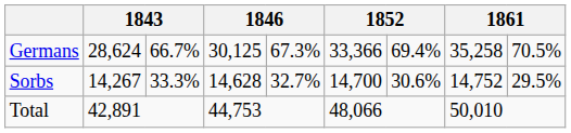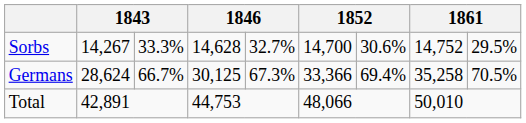 <table class="wikitable">
 <tr>
 <th></th>
 <th colspan="2">1843</th>
 <th colspan="2">1846</th>
 <th colspan="2">1852</th>
 <th colspan="2">1861</th>
+</tr>
+<tr>
+<td><a href='#'>Sorbs</a></td>
+<td>14,267</td>
+<td>33.3%</td>
+<td>14,628</td>
+<td>32.7%</td>
+<td>14,700</td>
+<td>30.6%</td>
+<td>14,752</td>
+<td>29.5%</td>
 </tr>
 <tr>
 <td><a href='#'>Germans</a></td>
 <td>28,624</td>
 <td>66.7%</td>
 <td>30,125</td>
 <td>67.3%</td>
 <td>33,366</td>
 <td>69.4%</td>
 <td>35,258</td>
 <td>70.5%</td>
 </tr>
 <tr>
-<td><a href='#'>Sorbs</a></td>
-<td>14,267</td>
-<td>33.3%</td>
-<td>14,628</td>
-<td>32.7%</td>
-<td>14,700</td>
-<td>30.6%</td>
-<td>14,752</td>
-<td>29.5%</td>
-</tr>
-<tr>
 <td>Total</td>
 <td colspan="2">42,891</td>
 <td colspan="2">44,753</td>
 <td colspan="2">48,066</td>
 <td colspan="2">50,010</td>
 </tr>
 </table>
